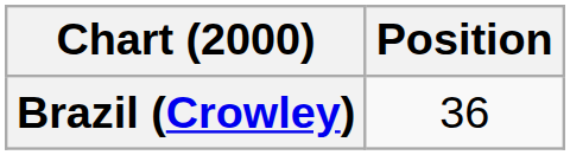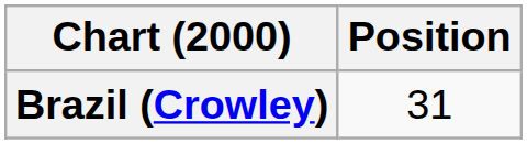 <table class="wikitable plainrowheaders" style="text-align:center">
 <tr>
 <th>Chart (2000)</th>
 <th>Position</th>
 </tr>
 <tr>
 <th scope="row">Brazil (<a href='#'>Crowley</a>)</th>
-<td>36</td>
+<td>31</td>
 </tr>
 </table>
